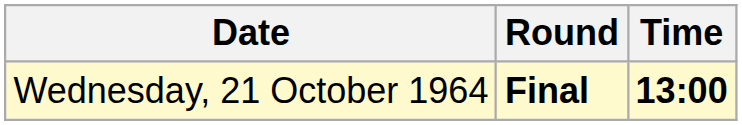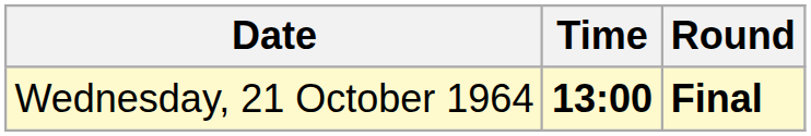 <table class="wikitable">
 <tr>
 <th>Date</th>
+<th>Time</th>
 <th>Round</th>
-<th>Time</th>
 </tr>
 <tr style=background:lemonchiffon>
 <td>Wednesday, 21 October 1964</td>
+<td><strong>13:00</strong></td>
 <td><strong>Final</strong></td>
-<td><strong>13:00</strong></td>
 </tr>
 </table>
